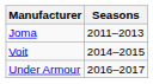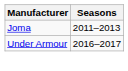 <table class="wikitable" style="margin-left:1em;float:right;font-size:90%;">
 <tr>
 <th>Manufacturer</th>
 <th>Seasons</th>
 </tr>
 <tr>
 <td><a href='#'>Joma</a></td>
 <td>2011–2013</td>
 </tr>
 <tr>
-<td><a href='#'>Voit</a></td>
-<td>2014–2015</td>
-</tr>
-<tr>
 <td><a href='#'>Under Armour</a></td>
 <td>2016–2017</td>
 </tr>
 </table>
